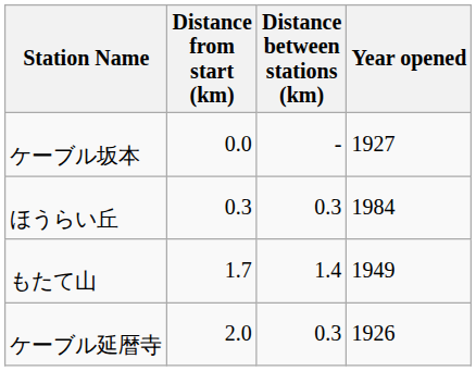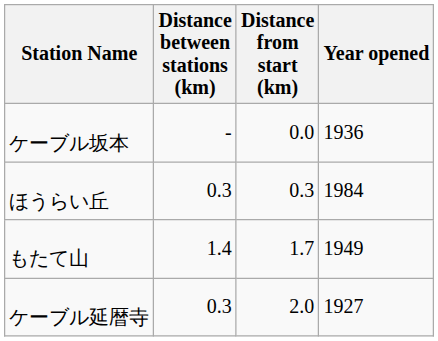 <table class="wikitable" rules="all">
 <tr>
 <th>Station Name</th>
+<th style="width:3em;">Distance between stations (km)</th>
 <th style="width:3em;">Distance from start (km)</th>
-<th style="width:3em;">Distance between stations (km)</th>
 <th>Year opened</th>
 </tr>
 <tr>
 <td><br>ケーブル坂本</td>
+<td style="text-align:right;">-</td>
 <td style="text-align:right;">0.0</td>
-<td style="text-align:right;">-</td>
-<td>1927</td>
+<td>1936</td>
 </tr>
 <tr>
 <td><br>ほうらい丘</td>
 <td style="text-align:right;">0.3</td>
 <td style="text-align:right;">0.3</td>
 <td>1984</td>
 </tr>
 <tr>
 <td><br>もたて山</td>
+<td style="text-align:right;">1.4</td>
 <td style="text-align:right;">1.7</td>
-<td style="text-align:right;">1.4</td>
 <td>1949</td>
 </tr>
 <tr>
 <td><br>ケーブル延暦寺</td>
+<td style="text-align:right;">0.3</td>
 <td style="text-align:right;">2.0</td>
-<td style="text-align:right;">0.3</td>
-<td>1926</td>
+<td>1927</td>
 </tr>
 </table>
